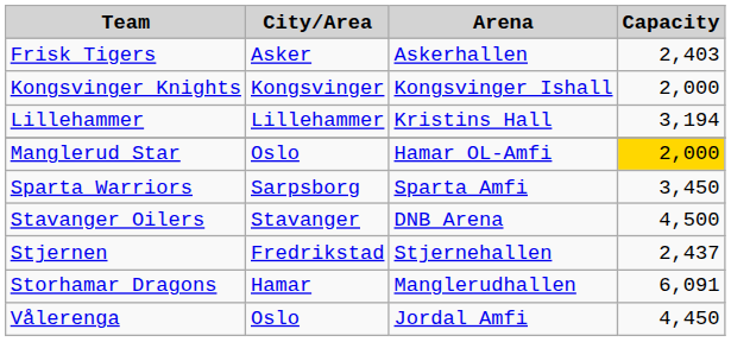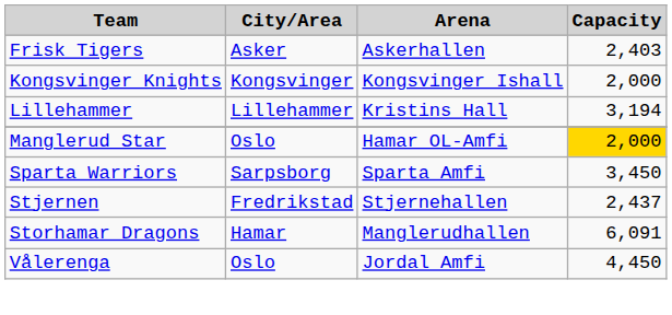 <table class="wikitable" style="text-align:left">
 <tr>
 <th style="background:lightgrey">Team</th>
 <th style="background:lightgrey">City/Area</th>
 <th style="background:lightgrey;">Arena</th>
 <th style="background:lightgrey">Capacity</th>
 </tr>
 <tr>
 <td><a href='#'>Frisk Tigers</a></td>
 <td><a href='#'>Asker</a></td>
 <td><a href='#'>Askerhallen</a></td>
 <td align=right>2,403</td>
 </tr>
 <tr>
 <td><a href='#'>Kongsvinger Knights</a></td>
 <td><a href='#'>Kongsvinger</a></td>
 <td><a href='#'>Kongsvinger Ishall</a></td>
 <td align=right>2,000</td>
 </tr>
 <tr>
 <td><a href='#'>Lillehammer</a></td>
 <td><a href='#'>Lillehammer</a></td>
 <td><a href='#'>Kristins Hall</a></td>
 <td align=right>3,194</td>
 </tr>
 <tr>
 </tr>
 <tr>
 <td><a href='#'>Manglerud Star</a></td>
 <td><a href='#'>Oslo</a></td>
 <td><a href='#'>Hamar OL-Amfi</a></td>
 <td align=right style="background: gold;">2,000</td>
 </tr>
 <tr>
 <td><a href='#'>Sparta Warriors</a></td>
 <td><a href='#'>Sarpsborg</a></td>
 <td><a href='#'>Sparta Amfi</a></td>
 <td align=right>3,450</td>
 </tr>
 <tr>
-<td><a href='#'>Stavanger Oilers</a></td>
-<td><a href='#'>Stavanger</a></td>
-<td><a href='#'>DNB Arena</a></td>
-<td align=right>4,500</td>
-</tr>
-<tr>
 <td><a href='#'>Stjernen</a></td>
 <td><a href='#'>Fredrikstad</a></td>
 <td><a href='#'>Stjernehallen</a></td>
 <td align=right>2,437</td>
 </tr>
 <tr>
 <td><a href='#'>Storhamar Dragons</a></td>
 <td><a href='#'>Hamar</a></td>
 <td><a href='#'>Manglerudhallen</a></td>
 <td align=right>6,091</td>
 </tr>
 <tr>
 <td><a href='#'>Vålerenga</a></td>
 <td><a href='#'>Oslo</a></td>
 <td><a href='#'>Jordal Amfi</a></td>
 <td align=right>4,450</td>
 </tr>
 </table>
